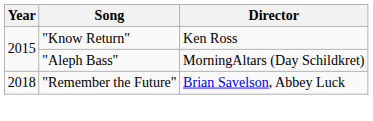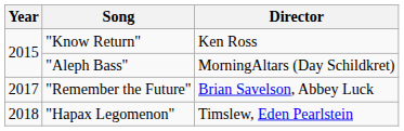 <table class="wikitable">
 <tr>
 <th>Year</th>
 <th>Song</th>
 <th>Director</th>
 </tr>
 <tr>
 <td rowspan="2">2015</td>
 <td>"Know Return"</td>
 <td>Ken Ross</td>
 </tr>
 <tr>
 <td>"Aleph Bass"</td>
 <td>MorningAltars (Day Schildkret)</td>
 </tr>
 <tr>
-<td>2018</td>
+<td>2017</td>
 <td>"Remember the Future"</td>
 <td><a href='#'>Brian Savelson</a>, Abbey Luck</td>
 </tr>
+<tr>
+<td>2018</td>
+<td>"Hapax Legomenon"</td>
+<td>Timslew, <a href='#'>Eden Pearlstein</a></td>
+</tr>
 </table>
